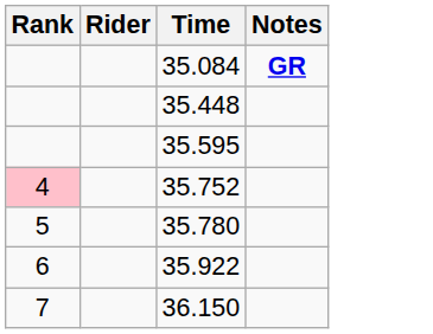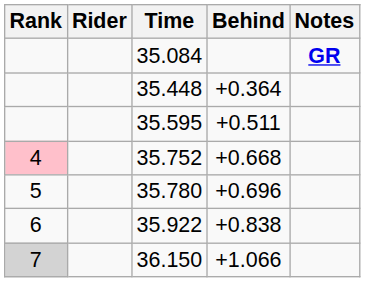 <table class="wikitable sortable" style="text-align:center">
 <tr>
 <th>Rank</th>
 <th>Rider</th>
 <th>Time</th>
+<th>Behind</th>
 <th>Notes</th>
 </tr>
 <tr>
 <td></td>
 <td align=left></td>
 <td>35.084</td>
+<td></td>
 <td><strong><a href='#'>GR</a></strong></td>
 </tr>
 <tr>
 <td></td>
 <td align=left></td>
 <td>35.448</td>
+<td>+0.364</td>
 <td></td>
 </tr>
 <tr>
 <td></td>
 <td align=left></td>
 <td>35.595</td>
+<td>+0.511</td>
 <td></td>
 </tr>
 <tr>
 <td style="background: pink;">4</td>
 <td align=left></td>
 <td>35.752</td>
+<td>+0.668</td>
 <td></td>
 </tr>
 <tr>
 <td>5</td>
 <td align=left></td>
 <td>35.780</td>
+<td>+0.696</td>
 <td></td>
 </tr>
 <tr>
 <td>6</td>
 <td align=left></td>
 <td>35.922</td>
+<td>+0.838</td>
 <td></td>
 </tr>
 <tr>
-<td>7</td>
+<td style="background: lightgrey;">7</td>
 <td align=left></td>
 <td>36.150</td>
+<td>+1.066</td>
 <td></td>
 </tr>
 </table>
